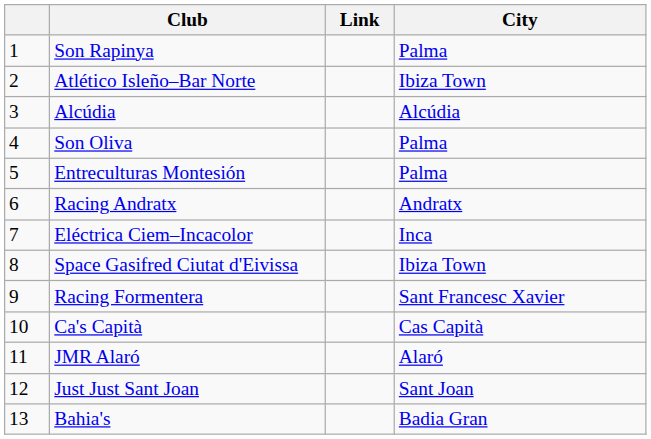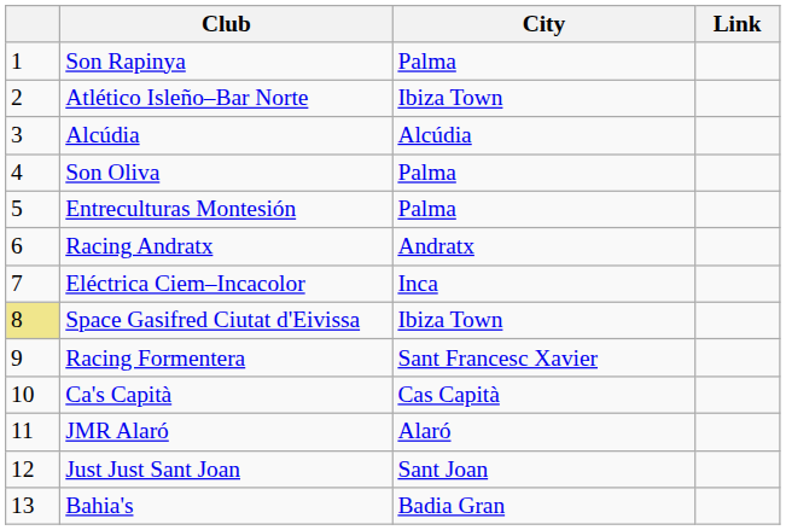 <table class="wikitable sortable">
 <tr>
 <th width=30></th>
 <th width=220>Club</th>
+<th width=200>City</th>
 <th width=50>Link</th>
-<th width=200>City</th>
 </tr>
 <tr>
 <td>1</td>
 <td><a href='#'>Son Rapinya</a></td>
+<td><a href='#'>Palma</a></td>
 <td></td>
-<td><a href='#'>Palma</a></td>
 </tr>
 <tr>
 <td>2</td>
 <td><a href='#'>Atlético Isleño–Bar Norte</a></td>
+<td><a href='#'>Ibiza Town</a></td>
 <td></td>
-<td><a href='#'>Ibiza Town</a></td>
 </tr>
 <tr>
 <td>3</td>
 <td><a href='#'>Alcúdia</a></td>
+<td><a href='#'>Alcúdia</a></td>
 <td></td>
-<td><a href='#'>Alcúdia</a></td>
 </tr>
 <tr>
 <td>4</td>
 <td><a href='#'>Son Oliva</a></td>
+<td><a href='#'>Palma</a></td>
 <td></td>
-<td><a href='#'>Palma</a></td>
 </tr>
 <tr>
 <td>5</td>
 <td><a href='#'>Entreculturas Montesión</a></td>
+<td><a href='#'>Palma</a></td>
 <td></td>
-<td><a href='#'>Palma</a></td>
 </tr>
 <tr>
 <td>6</td>
 <td><a href='#'>Racing Andratx</a></td>
+<td><a href='#'>Andratx</a></td>
 <td></td>
-<td><a href='#'>Andratx</a></td>
 </tr>
 <tr>
 <td>7</td>
 <td><a href='#'>Eléctrica Ciem–Incacolor</a></td>
+<td><a href='#'>Inca</a></td>
 <td></td>
-<td><a href='#'>Inca</a></td>
 </tr>
 <tr>
-<td>8</td>
+<td style="background: khaki;">8</td>
 <td><a href='#'>Space Gasifred Ciutat d'Eivissa</a></td>
+<td><a href='#'>Ibiza Town</a></td>
 <td></td>
-<td><a href='#'>Ibiza Town</a></td>
 </tr>
 <tr>
 <td>9</td>
 <td><a href='#'>Racing Formentera</a></td>
+<td><a href='#'>Sant Francesc Xavier</a></td>
 <td></td>
-<td><a href='#'>Sant Francesc Xavier</a></td>
 </tr>
 <tr>
 <td>10</td>
 <td><a href='#'>Ca's Capità</a></td>
+<td><a href='#'>Cas Capità</a></td>
 <td></td>
-<td><a href='#'>Cas Capità</a></td>
 </tr>
 <tr>
 <td>11</td>
 <td><a href='#'>JMR Alaró</a></td>
+<td><a href='#'>Alaró</a></td>
 <td></td>
-<td><a href='#'>Alaró</a></td>
 </tr>
 <tr>
 <td>12</td>
 <td><a href='#'>Just Just Sant Joan</a></td>
+<td><a href='#'>Sant Joan</a></td>
 <td></td>
-<td><a href='#'>Sant Joan</a></td>
 </tr>
 <tr>
 <td>13</td>
 <td><a href='#'>Bahia's</a></td>
+<td><a href='#'>Badia Gran</a></td>
 <td></td>
-<td><a href='#'>Badia Gran</a></td>
 </tr>
 </table>
